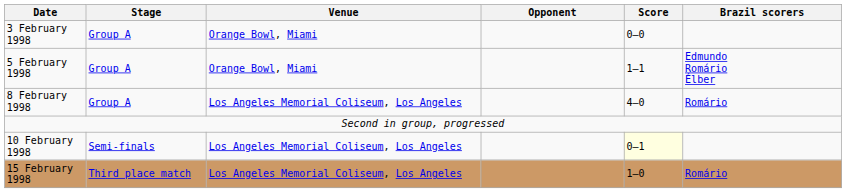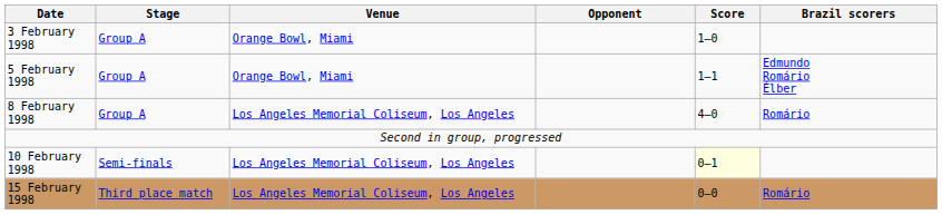 <table class="wikitable">
 <tr>
 <th width=100px>Date</th>
 <th width=150px>Stage</th>
 <th width=350px>Venue</th>
 <th width=180px>Opponent</th>
 <th width=70px>Score</th>
 <th width=200px>Brazil scorers</th>
 </tr>
 <tr>
 <td>3 February 1998</td>
 <td><a href='#'>Group A</a></td>
 <td><a href='#'>Orange Bowl</a>, <a href='#'>Miami</a></td>
 <td></td>
-<td>0–0</td>
+<td>1–0</td>
 <td></td>
 </tr>
 <tr>
 <td>5 February 1998</td>
 <td><a href='#'>Group A</a></td>
 <td><a href='#'>Orange Bowl</a>, <a href='#'>Miami</a></td>
 <td></td>
 <td>1–1</td>
 <td><a href='#'>Edmundo</a>  <br> <a href='#'>Romário</a>  <br> <a href='#'>Élber</a> </td>
 </tr>
 <tr>
 <td>8 February 1998</td>
 <td><a href='#'>Group A</a></td>
 <td><a href='#'>Los Angeles Memorial Coliseum</a>, <a href='#'>Los Angeles</a></td>
 <td></td>
 <td>4–0</td>
 <td><a href='#'>Romário</a> </td>
 </tr>
 <tr>
 <td colspan="6" style="text-align:center;"><em>Second in group, progressed</em></td>
 </tr>
 <tr>
 <td>10 February 1998</td>
 <td><a href='#'>Semi-finals</a></td>
 <td><a href='#'>Los Angeles Memorial Coliseum</a>, <a href='#'>Los Angeles</a></td>
 <td></td>
 <td style="background: lightyellow;">0–1</td>
 <td></td>
 </tr>
 <tr style="background:#c96;">
 <td>15 February 1998</td>
 <td><a href='#'>Third place match</a></td>
 <td><a href='#'>Los Angeles Memorial Coliseum</a>, <a href='#'>Los Angeles</a></td>
 <td></td>
-<td>1–0</td>
+<td>0–0</td>
 <td><a href='#'>Romário</a> </td>
 </tr>
 </table>
